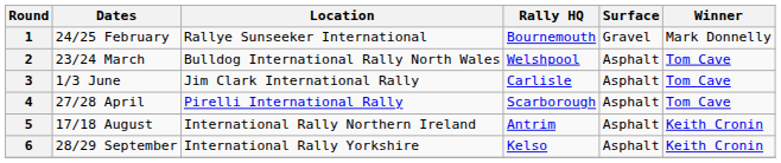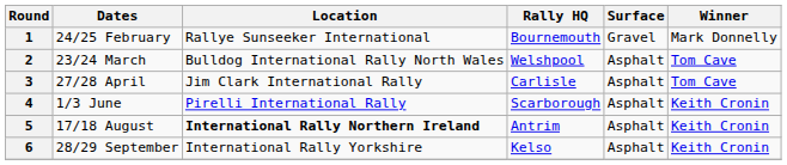 <table class="wikitable" style="font-size: 95%;">
 <tr>
 <th>Round</th>
 <th>Dates</th>
 <th>Location</th>
 <th>Rally HQ</th>
 <th>Surface</th>
 <th>Winner</th>
 </tr>
 <tr>
 <th>1</th>
 <td>24/25 February</td>
 <td>Rallye Sunseeker International</td>
 <td><a href='#'>Bournemouth</a></td>
 <td>Gravel</td>
 <td> Mark Donnelly</td>
 </tr>
 <tr>
 <th>2</th>
 <td>23/24 March</td>
 <td>Bulldog International Rally North Wales</td>
 <td><a href='#'>Welshpool</a></td>
 <td>Asphalt</td>
 <td> <a href='#'>Tom Cave</a></td>
 </tr>
 <tr>
 <th>3</th>
-<td>1/3 June</td>
+<td>27/28 April</td>
 <td>Jim Clark International Rally</td>
 <td><a href='#'>Carlisle</a></td>
 <td>Asphalt</td>
 <td> <a href='#'>Tom Cave</a></td>
 </tr>
 <tr>
 <th>4</th>
-<td>27/28 April</td>
+<td>1/3 June</td>
 <td><a href='#'>Pirelli International Rally</a></td>
 <td><a href='#'>Scarborough</a></td>
 <td>Asphalt</td>
-<td> <a href='#'>Tom Cave</a></td>
+<td> <a href='#'>Keith Cronin</a></td>
 </tr>
 <tr>
 <th>5</th>
 <td>17/18 August</td>
-<td>International Rally Northern Ireland</td>
+<td><strong>International Rally Northern Ireland</strong></td>
 <td><a href='#'>Antrim</a></td>
 <td>Asphalt</td>
 <td> <a href='#'>Keith Cronin</a></td>
 </tr>
 <tr>
 <th>6</th>
 <td>28/29 September</td>
 <td>International Rally Yorkshire</td>
 <td><a href='#'>Kelso</a></td>
 <td>Asphalt</td>
 <td> <a href='#'>Keith Cronin</a></td>
 </tr>
 <tr>
 </tr>
 </table>
